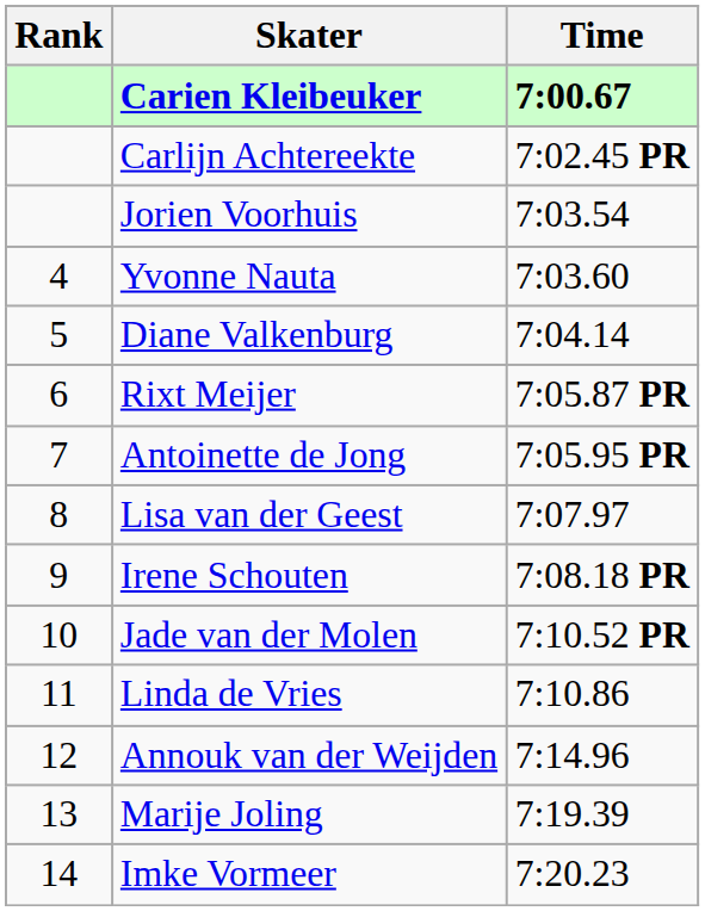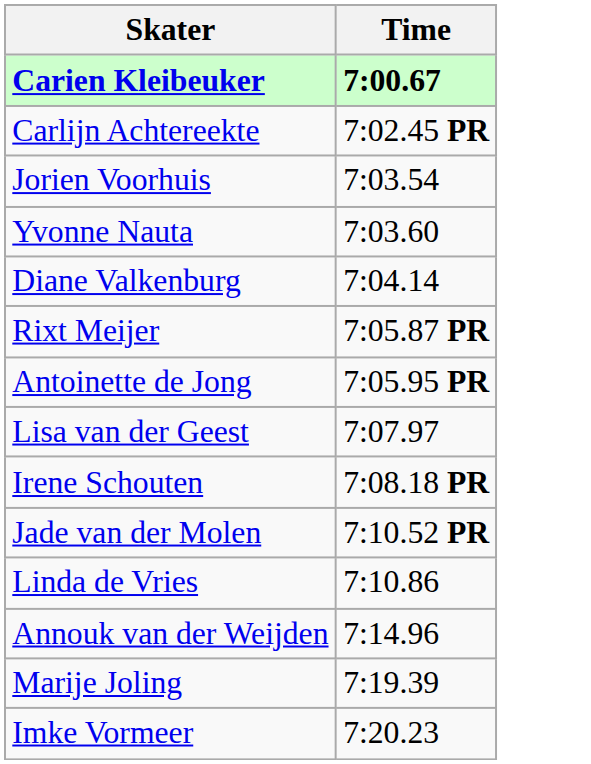 <table class="wikitable">
 <tr>
-<th>Rank</th>
 <th>Skater</th>
 <th>Time</th>
 </tr>
 <tr bgcolor=ccffcc>
-<td style="text-align:center"></td>
 <td><strong><a href='#'>Carien Kleibeuker</a></strong></td>
 <td><strong>7:00.67</strong></td>
 </tr>
 <tr>
-<td style="text-align:center"></td>
 <td><a href='#'>Carlijn Achtereekte</a></td>
 <td>7:02.45 <strong>PR</strong></td>
 </tr>
 <tr>
-<td style="text-align:center"></td>
 <td><a href='#'>Jorien Voorhuis</a></td>
 <td>7:03.54</td>
 </tr>
 <tr>
-<td style="text-align:center">4</td>
 <td><a href='#'>Yvonne Nauta</a></td>
 <td>7:03.60</td>
 </tr>
 <tr>
-<td style="text-align:center">5</td>
 <td><a href='#'>Diane Valkenburg</a></td>
 <td>7:04.14</td>
 </tr>
 <tr>
-<td style="text-align:center">6</td>
 <td><a href='#'>Rixt Meijer</a></td>
 <td>7:05.87 <strong>PR</strong></td>
 </tr>
 <tr>
-<td style="text-align:center">7</td>
 <td><a href='#'>Antoinette de Jong</a></td>
 <td>7:05.95 <strong>PR</strong></td>
 </tr>
 <tr>
-<td style="text-align:center">8</td>
 <td><a href='#'>Lisa van der Geest</a></td>
 <td>7:07.97</td>
 </tr>
 <tr>
-<td style="text-align:center">9</td>
 <td><a href='#'>Irene Schouten</a></td>
 <td>7:08.18 <strong>PR</strong></td>
 </tr>
 <tr>
-<td style="text-align:center">10</td>
 <td><a href='#'>Jade van der Molen</a></td>
 <td>7:10.52 <strong>PR</strong></td>
 </tr>
 <tr>
-<td style="text-align:center">11</td>
 <td><a href='#'>Linda de Vries</a></td>
 <td>7:10.86</td>
 </tr>
 <tr>
-<td style="text-align:center">12</td>
 <td><a href='#'>Annouk van der Weijden</a></td>
 <td>7:14.96</td>
 </tr>
 <tr>
-<td style="text-align:center">13</td>
 <td><a href='#'>Marije Joling</a></td>
 <td>7:19.39</td>
 </tr>
 <tr>
-<td style="text-align:center">14</td>
 <td><a href='#'>Imke Vormeer</a></td>
 <td>7:20.23</td>
 </tr>
 </table>
